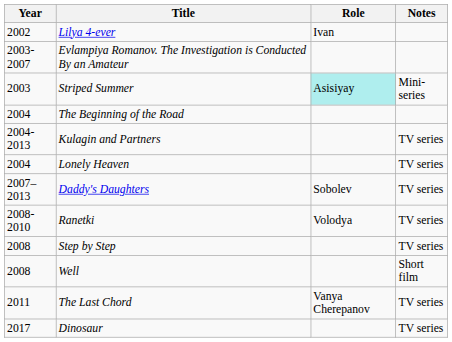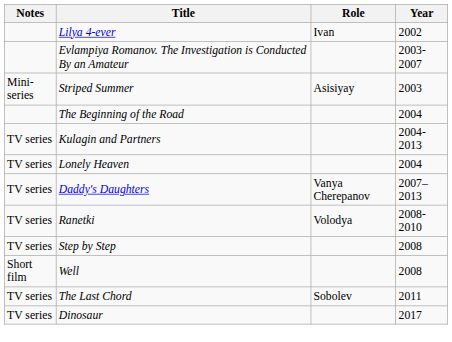 <table class="wikitable sortable">
 <tr>
-<th>Year</th>
+<th>Notes</th>
 <th>Title</th>
 <th>Role</th>
-<th>Notes</th>
+<th>Year</th>
 </tr>
 <tr>
-<td>2002</td>
+<td></td>
 <td><em><a href='#'>Lilya 4-ever</a></em></td>
 <td>Ivan</td>
-<td></td>
+<td>2002</td>
 </tr>
 <tr>
-<td>2003-2007</td>
+<td></td>
 <td><em>Evlampiya Romanov. The Investigation is Conducted By an Amateur</em></td>
 <td></td>
-<td></td>
+<td>2003-2007</td>
 </tr>
 <tr>
+<td>Mini-series</td>
+<td><em>Striped Summer</em></td>
+<td>Asisiyay</td>
 <td>2003</td>
-<td><em>Striped Summer</em></td>
-<td style="background: paleturquoise;">Asisiyay</td>
-<td>Mini-series</td>
 </tr>
 <tr>
-<td>2004</td>
+<td></td>
 <td><em>The Beginning of the Road</em></td>
 <td></td>
-<td></td>
+<td>2004</td>
 </tr>
 <tr>
-<td>2004-2013</td>
+<td>TV series</td>
 <td><em>Kulagin and Partners</em></td>
 <td></td>
-<td>TV series</td>
+<td>2004-2013</td>
 </tr>
 <tr>
-<td>2004</td>
+<td>TV series</td>
 <td><em>Lonely Heaven</em></td>
 <td></td>
-<td>TV series</td>
+<td>2004</td>
 </tr>
 <tr>
+<td>TV series</td>
+<td><em><a href='#'>Daddy's Daughters</a></em></td>
+<td>Vanya Cherepanov</td>
 <td>2007–2013</td>
-<td><em><a href='#'>Daddy's Daughters</a></em></td>
-<td>Sobolev</td>
-<td>TV series</td>
 </tr>
 <tr>
-<td>2008-2010</td>
+<td>TV series</td>
 <td><em>Ranetki</em></td>
 <td>Volodya</td>
-<td>TV series</td>
+<td>2008-2010</td>
 </tr>
 <tr>
-<td>2008</td>
+<td>TV series</td>
 <td><em>Step by Step</em></td>
 <td></td>
-<td>TV series</td>
+<td>2008</td>
 </tr>
 <tr>
-<td>2008</td>
+<td>Short film</td>
 <td><em>Well</em></td>
 <td></td>
-<td>Short film</td>
+<td>2008</td>
 </tr>
 <tr>
+<td>TV series</td>
+<td><em>The Last Chord </em></td>
+<td>Sobolev</td>
 <td>2011</td>
-<td><em>The Last Chord </em></td>
-<td>Vanya Cherepanov</td>
-<td>TV series</td>
 </tr>
 <tr>
-<td>2017</td>
+<td>TV series</td>
 <td><em>Dinosaur </em></td>
 <td></td>
-<td>TV series</td>
+<td>2017</td>
 </tr>
 </table>
